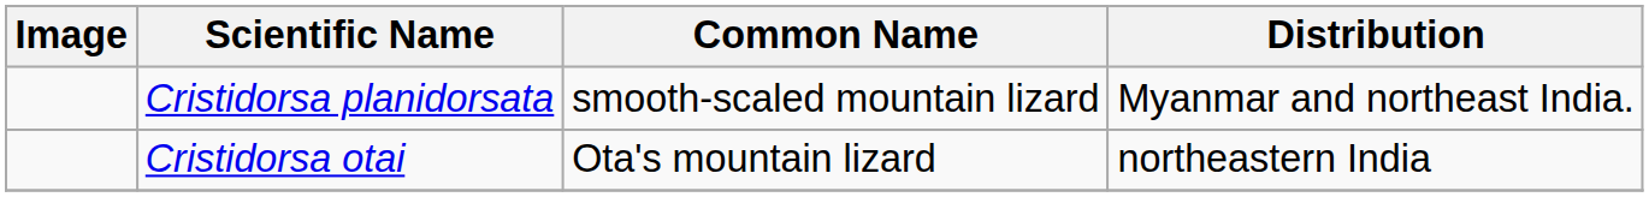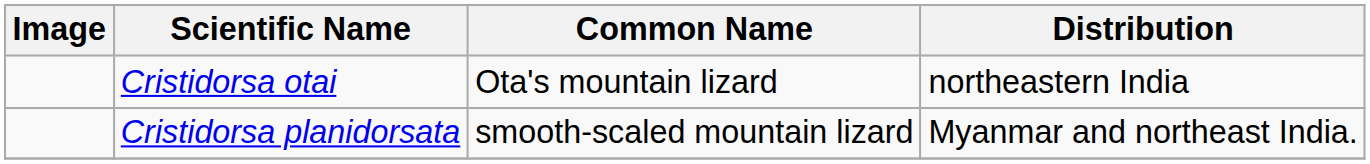 <table class="wikitable">
 <tr>
 <th>Image</th>
 <th>Scientific Name</th>
 <th>Common Name</th>
 <th>Distribution</th>
 </tr>
 <tr>
 <td></td>
+<td><em><a href='#'>Cristidorsa otai</a></em> </td>
+<td>Ota's mountain lizard</td>
+<td>northeastern India</td>
+</tr>
+<tr>
+<td></td>
 <td><em><a href='#'>Cristidorsa planidorsata</a></em> </td>
 <td>smooth-scaled mountain lizard</td>
 <td>Myanmar and northeast India.</td>
 </tr>
 <tr>
-<td></td>
-<td><em><a href='#'>Cristidorsa otai</a></em> </td>
-<td>Ota's mountain lizard</td>
-<td>northeastern India</td>
-</tr>
-<tr>
 </tr>
 </table>
